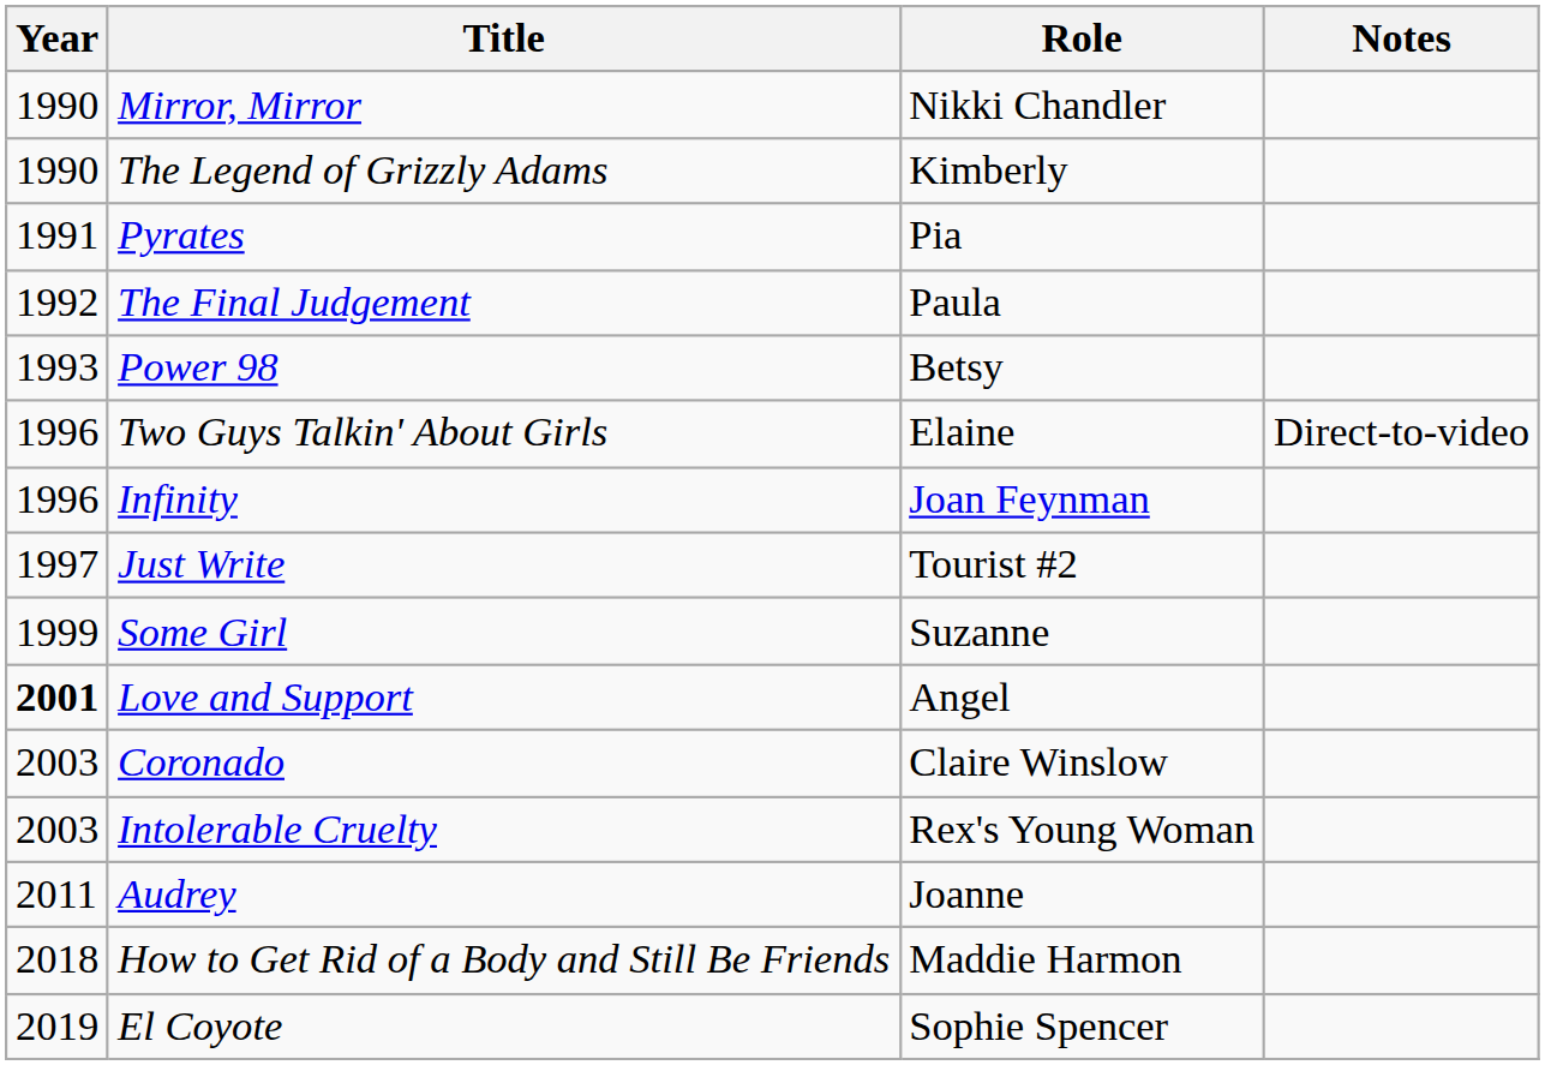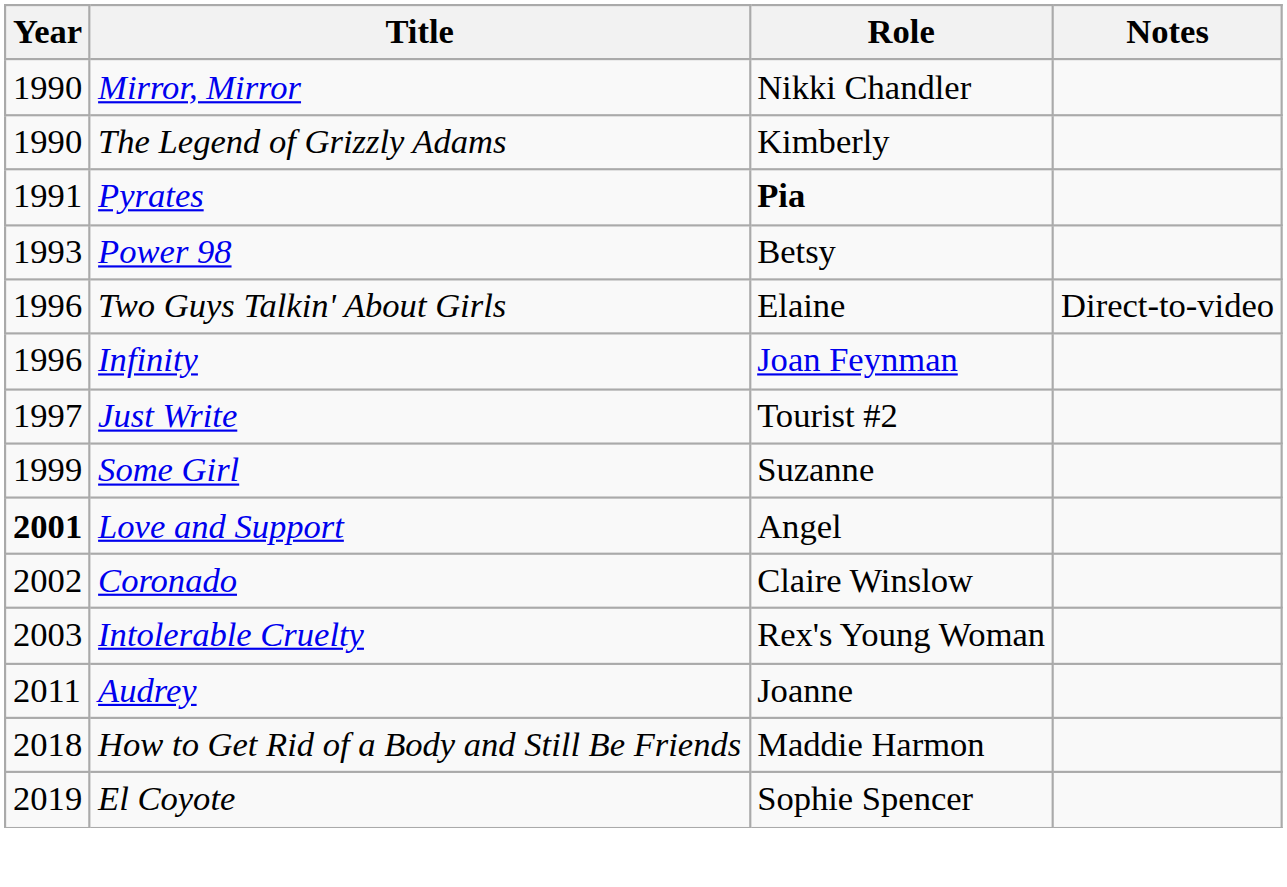 <table class="wikitable sortable">
 <tr>
 <th>Year</th>
 <th>Title</th>
 <th>Role</th>
 <th>Notes</th>
 </tr>
 <tr>
 <td>1990</td>
 <td><a href='#'><em>Mirror, Mirror</em></a></td>
 <td>Nikki Chandler</td>
 <td></td>
 </tr>
 <tr>
 <td>1990</td>
 <td><em>The Legend of Grizzly Adams</em></td>
 <td>Kimberly</td>
 <td></td>
 </tr>
 <tr>
 <td>1991</td>
 <td><em><a href='#'>Pyrates</a></em></td>
-<td>Pia</td>
-<td></td>
-</tr>
-<tr>
-<td>1992</td>
-<td><em><a href='#'>The Final Judgement</a></em></td>
-<td>Paula</td>
+<td><strong>Pia</strong></td>
 <td></td>
 </tr>
 <tr>
 <td>1993</td>
 <td><a href='#'><em>Power 98</em></a></td>
 <td>Betsy</td>
 <td></td>
 </tr>
 <tr>
 <td>1996</td>
 <td><em>Two Guys Talkin' About Girls</em></td>
 <td>Elaine</td>
 <td>Direct-to-video</td>
 </tr>
 <tr>
 <td>1996</td>
 <td><a href='#'><em>Infinity</em></a></td>
 <td><a href='#'>Joan Feynman</a></td>
 <td></td>
 </tr>
 <tr>
 <td>1997</td>
 <td><em><a href='#'>Just Write</a></em></td>
 <td>Tourist #2</td>
 <td></td>
 </tr>
 <tr>
 <td>1999</td>
 <td><em><a href='#'>Some Girl</a></em></td>
 <td>Suzanne</td>
 <td></td>
 </tr>
 <tr>
 <td><strong>2001</strong></td>
 <td><em><a href='#'>Love and Support</a></em></td>
 <td>Angel</td>
 <td></td>
 </tr>
 <tr>
-<td>2003</td>
+<td>2002</td>
 <td><a href='#'><em>Coronado</em></a></td>
 <td>Claire Winslow</td>
 <td></td>
 </tr>
 <tr>
 <td>2003</td>
 <td><em><a href='#'>Intolerable Cruelty</a></em></td>
 <td>Rex's Young Woman</td>
 <td></td>
 </tr>
 <tr>
 <td>2011</td>
 <td><a href='#'><em>Audrey</em></a></td>
 <td>Joanne</td>
 <td></td>
 </tr>
 <tr>
 <td>2018</td>
 <td><em>How to Get Rid of a Body and Still Be Friends</em></td>
 <td>Maddie Harmon</td>
 <td></td>
 </tr>
 <tr>
 <td>2019</td>
 <td><em>El Coyote</em></td>
 <td>Sophie Spencer</td>
 <td></td>
 </tr>
 </table>
